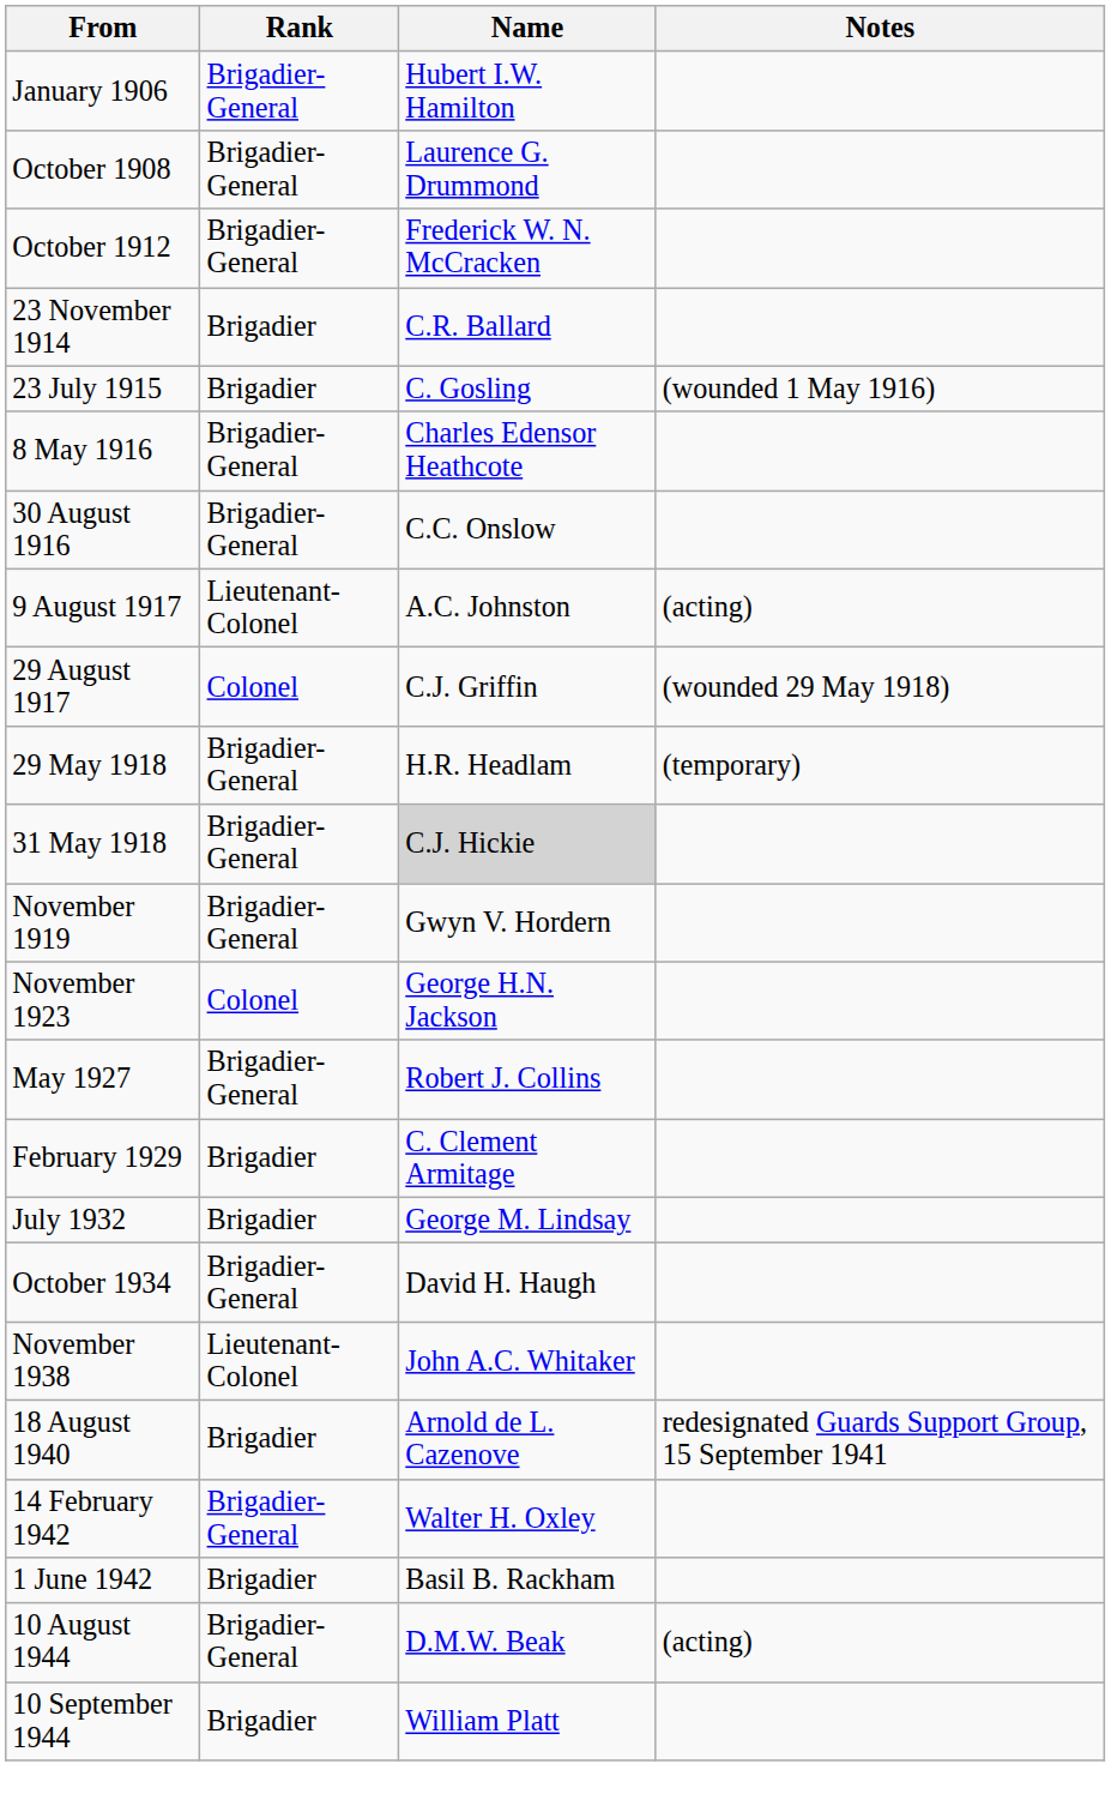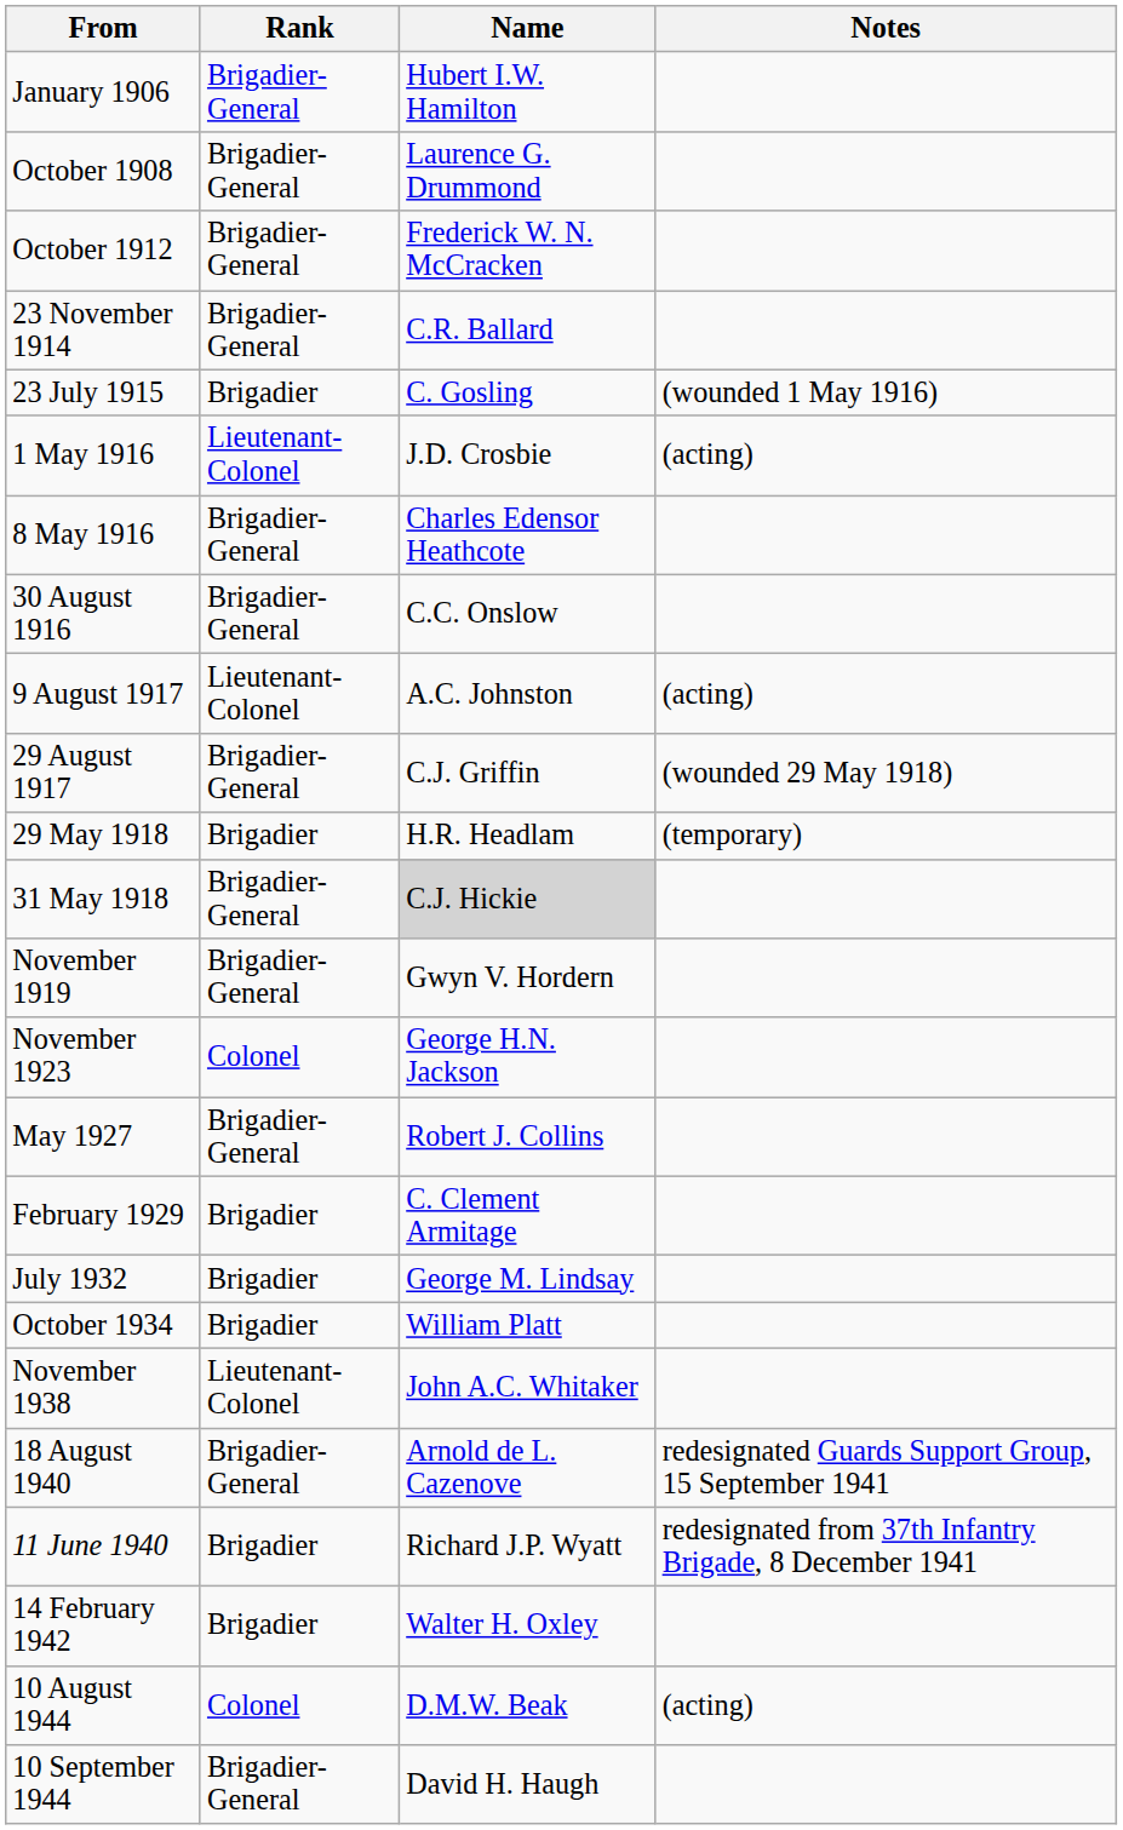 <table class="wikitable">
 <tr>
 <th>From</th>
 <th>Rank</th>
 <th>Name</th>
 <th>Notes</th>
 </tr>
 <tr>
 <td>January 1906</td>
 <td><a href='#'>Brigadier-General</a></td>
 <td><a href='#'>Hubert I.W. Hamilton</a></td>
 <td></td>
 </tr>
 <tr>
 <td>October 1908</td>
 <td>Brigadier-General</td>
 <td><a href='#'>Laurence G. Drummond</a></td>
 <td></td>
 </tr>
 <tr>
 <td>October 1912</td>
 <td>Brigadier-General</td>
 <td><a href='#'>Frederick W. N. McCracken</a></td>
 <td></td>
 </tr>
 <tr>
 <td>23 November 1914</td>
-<td>Brigadier</td>
+<td>Brigadier-General</td>
 <td><a href='#'>C.R. Ballard</a></td>
 <td></td>
 </tr>
 <tr>
 <td>23 July 1915</td>
 <td>Brigadier</td>
 <td><a href='#'>C. Gosling</a></td>
 <td>(wounded 1 May 1916)</td>
+</tr>
+<tr>
+<td>1 May 1916</td>
+<td><a href='#'>Lieutenant-Colonel</a></td>
+<td>J.D. Crosbie</td>
+<td>(acting)</td>
 </tr>
 <tr>
 <td>8 May 1916</td>
 <td>Brigadier-General</td>
 <td><a href='#'>Charles Edensor Heathcote</a></td>
 <td></td>
 </tr>
 <tr>
 <td>30 August 1916</td>
 <td>Brigadier-General</td>
 <td>C.C. Onslow</td>
 <td></td>
 </tr>
 <tr>
 <td>9 August 1917</td>
 <td>Lieutenant-Colonel</td>
 <td>A.C. Johnston</td>
 <td>(acting)</td>
 </tr>
 <tr>
 <td>29 August 1917</td>
-<td><a href='#'>Colonel</a></td>
+<td>Brigadier-General</td>
 <td>C.J. Griffin</td>
 <td>(wounded 29 May 1918)</td>
 </tr>
 <tr>
 <td>29 May 1918</td>
-<td>Brigadier-General</td>
+<td>Brigadier</td>
 <td>H.R. Headlam</td>
 <td>(temporary)</td>
 </tr>
 <tr>
 <td>31 May 1918</td>
 <td>Brigadier-General</td>
 <td style="background: lightgrey;">C.J. Hickie</td>
 <td></td>
 </tr>
 <tr>
 <td>November 1919</td>
 <td>Brigadier-General</td>
 <td>Gwyn V. Hordern</td>
 <td></td>
 </tr>
 <tr>
 <td>November 1923</td>
 <td><a href='#'>Colonel</a></td>
 <td><a href='#'>George H.N. Jackson</a></td>
 <td></td>
 </tr>
 <tr>
 <td>May 1927</td>
 <td>Brigadier-General</td>
 <td><a href='#'>Robert J. Collins</a></td>
 <td></td>
 </tr>
 <tr>
 <td>February 1929</td>
 <td>Brigadier</td>
 <td><a href='#'>C. Clement Armitage</a></td>
 <td></td>
 </tr>
 <tr>
 <td>July 1932</td>
 <td>Brigadier</td>
 <td><a href='#'>George M. Lindsay</a></td>
 <td></td>
 </tr>
 <tr>
 <td>October 1934</td>
-<td>Brigadier-General</td>
-<td>David H. Haugh</td>
+<td>Brigadier</td>
+<td><a href='#'>William Platt</a></td>
 <td></td>
 </tr>
 <tr>
 <td>November 1938</td>
 <td>Lieutenant-Colonel</td>
 <td><a href='#'>John A.C. Whitaker</a></td>
 <td></td>
 </tr>
 <tr>
 <td>18 August 1940</td>
-<td>Brigadier</td>
+<td>Brigadier-General</td>
 <td><a href='#'>Arnold de L. Cazenove</a></td>
 <td>redesignated <a href='#'>Guards Support Group</a>, 15 September 1941</td>
 </tr>
 <tr>
+<td><em>11 June 1940</em></td>
+<td>Brigadier</td>
+<td>Richard J.P. Wyatt</td>
+<td>redesignated from <a href='#'>37th Infantry Brigade</a>, 8 December 1941</td>
+</tr>
+<tr>
 <td>14 February 1942</td>
-<td><a href='#'>Brigadier-General</a></td>
+<td>Brigadier</td>
 <td><a href='#'>Walter H. Oxley</a></td>
 <td></td>
 </tr>
 <tr>
-<td>1 June 1942</td>
-<td>Brigadier</td>
-<td>Basil B. Rackham</td>
-<td></td>
-</tr>
-<tr>
 <td>10 August 1944</td>
-<td>Brigadier-General</td>
+<td><a href='#'>Colonel</a></td>
 <td><a href='#'>D.M.W. Beak</a></td>
 <td>(acting)</td>
 </tr>
 <tr>
 <td>10 September 1944</td>
-<td>Brigadier</td>
-<td><a href='#'>William Platt</a></td>
+<td>Brigadier-General</td>
+<td>David H. Haugh</td>
 <td></td>
 </tr>
 </table>
